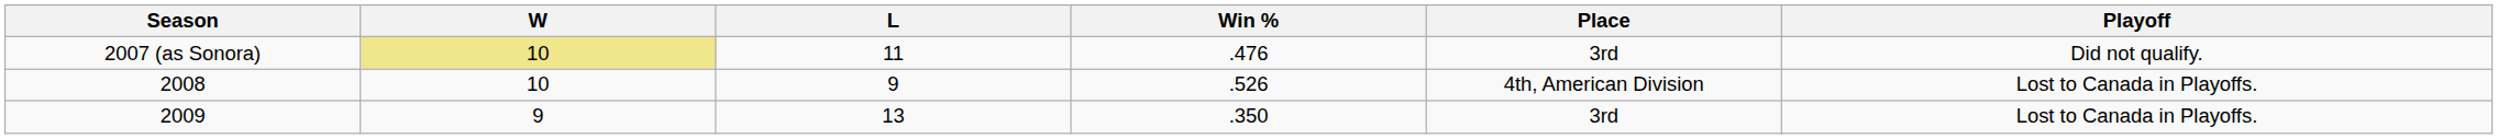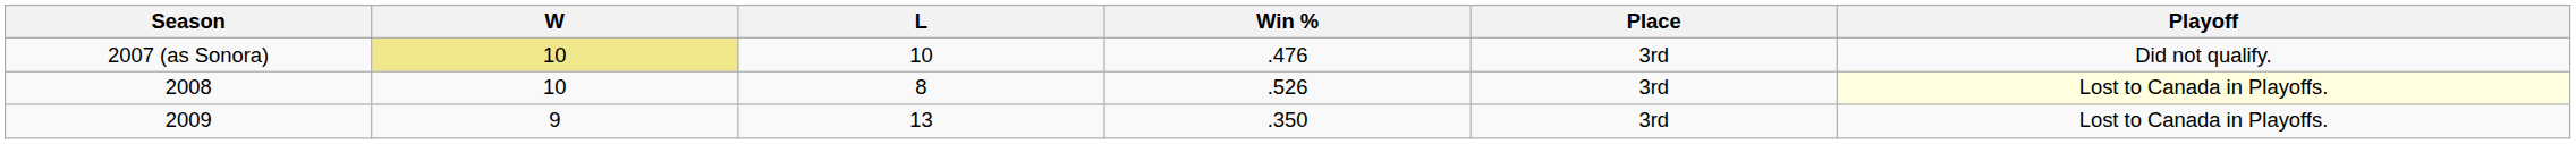 <table class="wikitable">
 <tr>
 <th bgcolor="#DDDDFF" width="5%">Season</th>
 <th bgcolor="#DDDDFF" width="5%">W</th>
 <th bgcolor="#DDDDFF" width="5%">L</th>
 <th bgcolor="#DDDDFF" width="5%">Win %</th>
 <th bgcolor="#DDDDFF" width="5%">Place</th>
 <th bgcolor="#DDDDFF" width="10%">Playoff</th>
 </tr>
 <tr align=center>
 <td>2007 (as Sonora)</td>
 <td style="background: khaki;">10</td>
-<td>11</td>
+<td>10</td>
 <td>.476</td>
 <td>3rd</td>
 <td>Did not qualify.</td>
 </tr>
 <tr align=center>
 <td>2008</td>
 <td>10</td>
-<td>9</td>
+<td>8</td>
 <td>.526</td>
-<td>4th, American Division</td>
-<td>Lost to Canada in Playoffs.</td>
+<td>3rd</td>
+<td style="background: lightyellow;">Lost to Canada in Playoffs.</td>
 </tr>
 <tr align=center>
 <td>2009</td>
 <td>9</td>
 <td>13</td>
 <td>.350</td>
 <td>3rd</td>
 <td>Lost to Canada in Playoffs.</td>
 </tr>
 </table>
